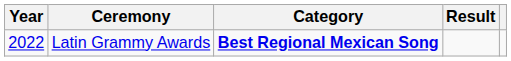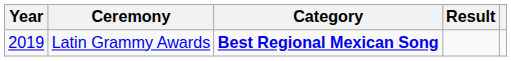 <table class="wikitable sortable plainrowheaders">
 <tr>
 <th scope="col">Year</th>
 <th scope="col">Ceremony</th>
 <th scope="col">Category</th>
 <th scope="col">Result</th>
 <th scope="col" class="unsortable"></th>
 </tr>
 <tr>
-<td align="center"><a href='#'>2022</a></td>
+<td align="center"><a href='#'>2019</a></td>
 <td><a href='#'>Latin Grammy Awards</a></td>
 <td><strong><a href='#'>Best Regional Mexican Song</a></strong></td>
 <td></td>
 <td align="center"></td>
 </tr>
 </table>
